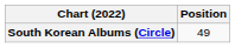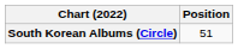 <table class="wikitable plainrowheaders" style="text-align:center">
 <tr>
 <th scope="col">Chart (2022)</th>
 <th scope="col">Position</th>
 </tr>
 <tr>
 <th scope="row">South Korean Albums (<a href='#'>Circle</a>)</th>
-<td>49</td>
+<td>51</td>
 </tr>
 </table>
